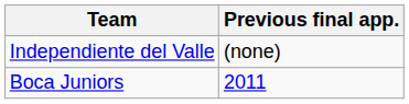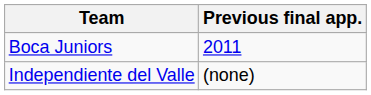 <table class="wikitable">
 <tr>
 <th>Team</th>
 <th>Previous final app.</th>
 </tr>
 <tr>
+<td> <a href='#'>Boca Juniors</a></td>
+<td><a href='#'>2011</a></td>
+</tr>
+<tr>
 <td> <a href='#'>Independiente del Valle</a></td>
 <td>(none)</td>
 </tr>
-<tr>
-<td> <a href='#'>Boca Juniors</a></td>
-<td><a href='#'>2011</a></td>
-</tr>
 </table>
